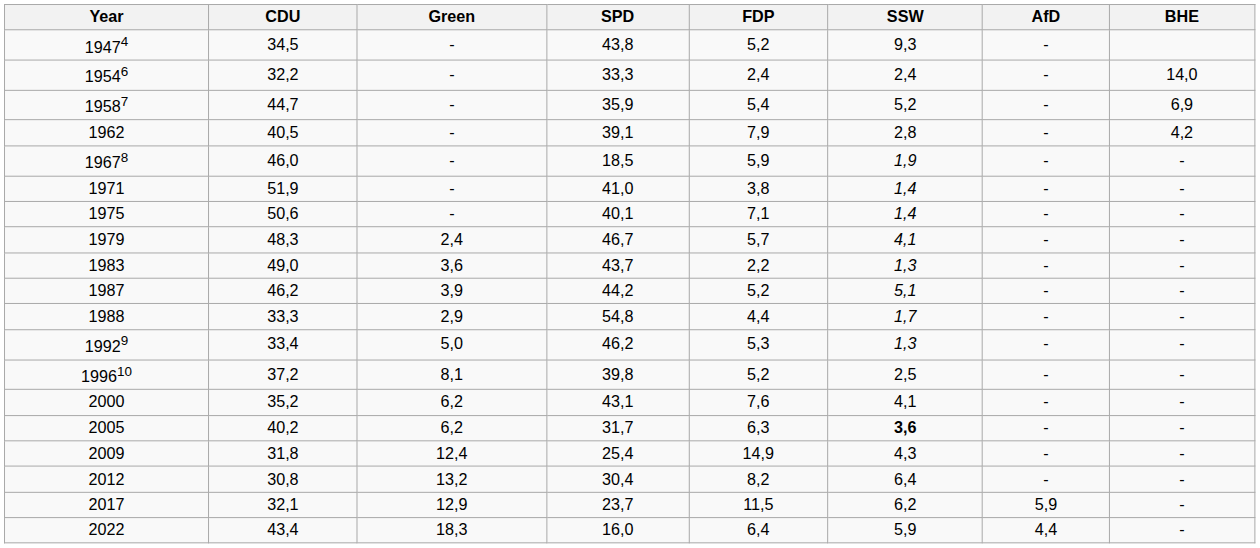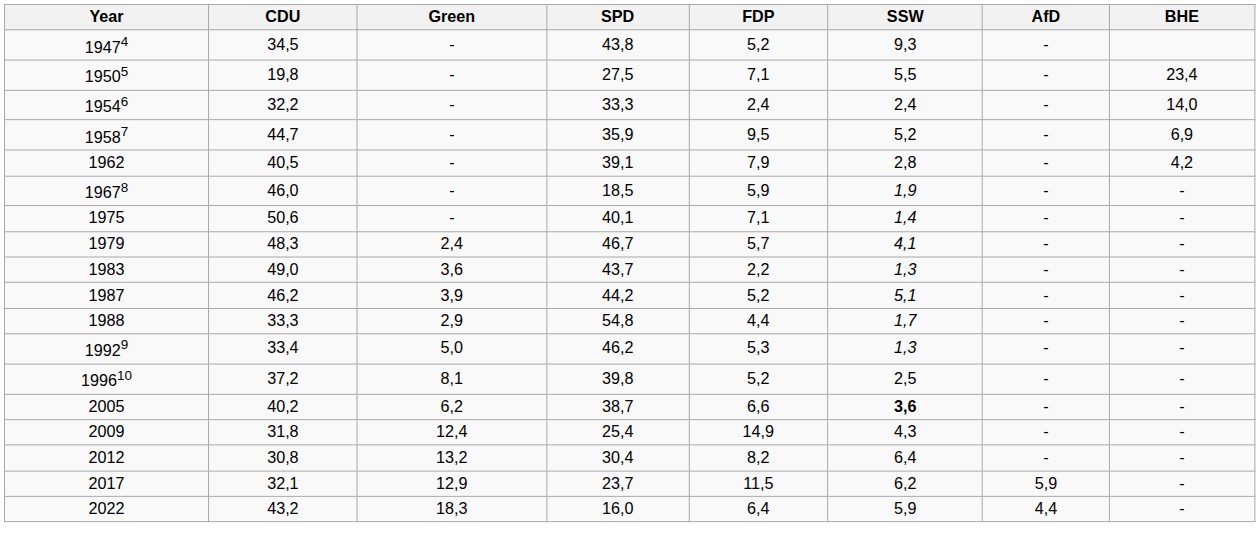 <table class="wikitable sortable" width="98%">
 <tr>
 <th width="12,5%" bgcolor="#e4e0e4">Year</th>
 <th width="12,5%" bgcolor="#e4e0e4">CDU</th>
 <th width="12,5%" bgcolor="#e4e0e4">Green</th>
 <th width="12,5%" bgcolor="#e4e0e4">SPD</th>
 <th width="12,5%" bgcolor="#e4e0e4">FDP</th>
 <th width="12,5%" bgcolor="#e4e0e4">SSW</th>
 <th width="12,5%" bgcolor="#e4e0e4">AfD</th>
 <th width="12,5%" bgcolor="#e4e0e4">BHE</th>
 </tr>
 <tr align="center">
 <td>1947<sup>4</sup></td>
 <td>34,5</td>
 <td>-</td>
 <td>43,8</td>
 <td>5,2</td>
 <td>9,3</td>
 <td>-</td>
 <td></td>
 </tr>
 <tr align="center">
+<td>1950<sup>5</sup></td>
+<td>19,8</td>
+<td>-</td>
+<td>27,5</td>
+<td>7,1</td>
+<td>5,5</td>
+<td>-</td>
+<td>23,4</td>
+</tr>
+<tr align="center">
 <td>1954<sup>6</sup></td>
 <td>32,2</td>
 <td>-</td>
 <td>33,3</td>
 <td>2,4</td>
 <td>2,4</td>
 <td>-</td>
 <td>14,0</td>
 </tr>
 <tr align="center">
 <td>1958<sup>7</sup></td>
 <td>44,7</td>
 <td>-</td>
 <td>35,9</td>
-<td>5,4</td>
+<td>9,5</td>
 <td>5,2</td>
 <td>-</td>
 <td>6,9</td>
 </tr>
 <tr align="center">
 <td>1962</td>
 <td>40,5</td>
 <td>-</td>
 <td>39,1</td>
 <td>7,9</td>
 <td>2,8</td>
 <td>-</td>
 <td>4,2</td>
 </tr>
 <tr align="center">
 <td>1967<sup>8</sup></td>
 <td>46,0</td>
 <td>-</td>
 <td>18,5</td>
 <td>5,9</td>
 <td><em>1,9</em></td>
-<td>-</td>
-<td>-</td>
-</tr>
-<tr align="center">
-<td>1971</td>
-<td>51,9</td>
-<td>-</td>
-<td>41,0</td>
-<td>3,8</td>
-<td><em>1,4</em></td>
 <td>-</td>
 <td>-</td>
 </tr>
 <tr align="center">
 <td>1975</td>
 <td>50,6</td>
 <td>-</td>
 <td>40,1</td>
 <td>7,1</td>
 <td><em>1,4</em></td>
 <td>-</td>
 <td>-</td>
 </tr>
 <tr align="center">
 <td>1979</td>
 <td>48,3</td>
 <td>2,4</td>
 <td>46,7</td>
 <td>5,7</td>
 <td><em>4,1</em></td>
 <td>-</td>
 <td>-</td>
 </tr>
 <tr align="center">
 <td>1983</td>
 <td>49,0</td>
 <td>3,6</td>
 <td>43,7</td>
 <td>2,2</td>
 <td><em>1,3</em></td>
 <td>-</td>
 <td>-</td>
 </tr>
 <tr align="center">
 <td>1987</td>
 <td>46,2</td>
 <td>3,9</td>
 <td>44,2</td>
 <td>5,2</td>
 <td><em>5,1</em></td>
 <td>-</td>
 <td>-</td>
 </tr>
 <tr align="center">
 <td>1988</td>
 <td>33,3</td>
 <td>2,9</td>
 <td>54,8</td>
 <td>4,4</td>
 <td><em>1,7</em></td>
 <td>-</td>
 <td>-</td>
 </tr>
 <tr align="center">
 <td>1992<sup>9</sup></td>
 <td>33,4</td>
 <td>5,0</td>
 <td>46,2</td>
 <td>5,3</td>
 <td><em>1,3</em></td>
 <td>-</td>
 <td>-</td>
 </tr>
 <tr align="center">
 <td>1996<sup>10</sup></td>
 <td>37,2</td>
 <td>8,1</td>
 <td>39,8</td>
 <td>5,2</td>
 <td>2,5</td>
 <td>-</td>
 <td>-</td>
 </tr>
 <tr align="center">
-<td>2000</td>
-<td>35,2</td>
-<td>6,2</td>
-<td>43,1</td>
-<td>7,6</td>
-<td>4,1</td>
-<td>-</td>
-<td>-</td>
-</tr>
-<tr align="center">
 <td>2005</td>
 <td>40,2</td>
 <td>6,2</td>
-<td>31,7</td>
-<td>6,3</td>
+<td>38,7</td>
+<td>6,6</td>
 <td><strong>3,6</strong></td>
 <td>-</td>
 <td>-</td>
 </tr>
 <tr align="center">
 <td>2009</td>
 <td>31,8</td>
 <td>12,4</td>
 <td>25,4</td>
 <td>14,9</td>
 <td>4,3</td>
 <td>-</td>
 <td>-</td>
 </tr>
 <tr align="center">
 <td>2012</td>
 <td>30,8</td>
 <td>13,2</td>
 <td>30,4</td>
 <td>8,2</td>
 <td>6,4</td>
 <td>-</td>
 <td>-</td>
 </tr>
 <tr align="center">
 <td>2017</td>
 <td>32,1</td>
 <td>12,9</td>
 <td>23,7</td>
 <td>11,5</td>
 <td>6,2</td>
 <td>5,9</td>
 <td>-</td>
 </tr>
 <tr align="center">
 <td>2022</td>
-<td>43,4</td>
+<td>43,2</td>
 <td>18,3</td>
 <td>16,0</td>
 <td>6,4</td>
 <td>5,9</td>
 <td>4,4</td>
 <td>-</td>
 </tr>
 </table>
